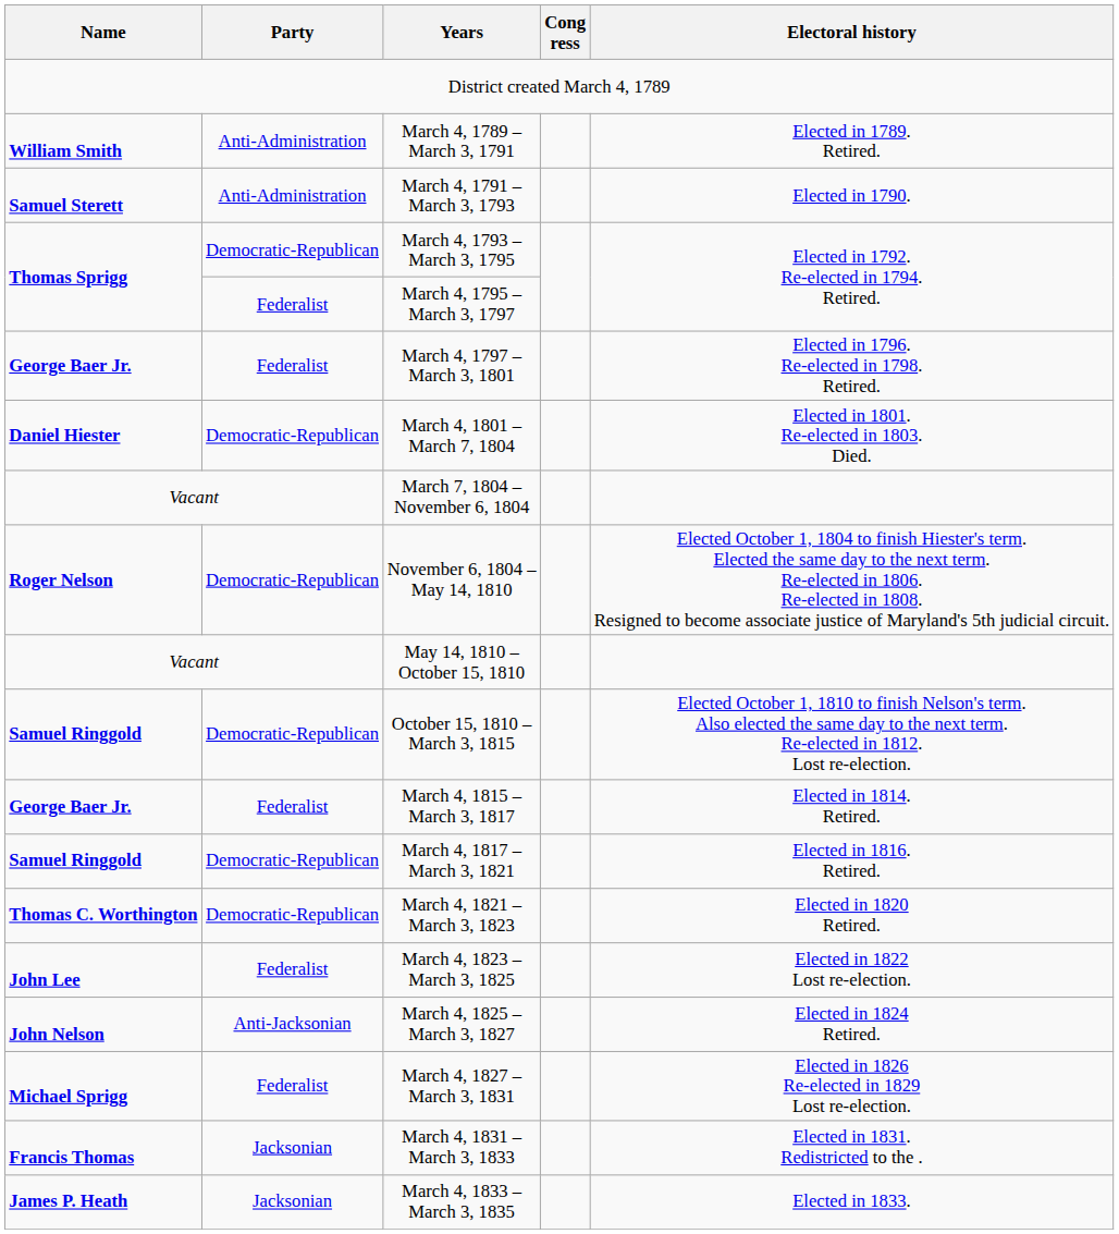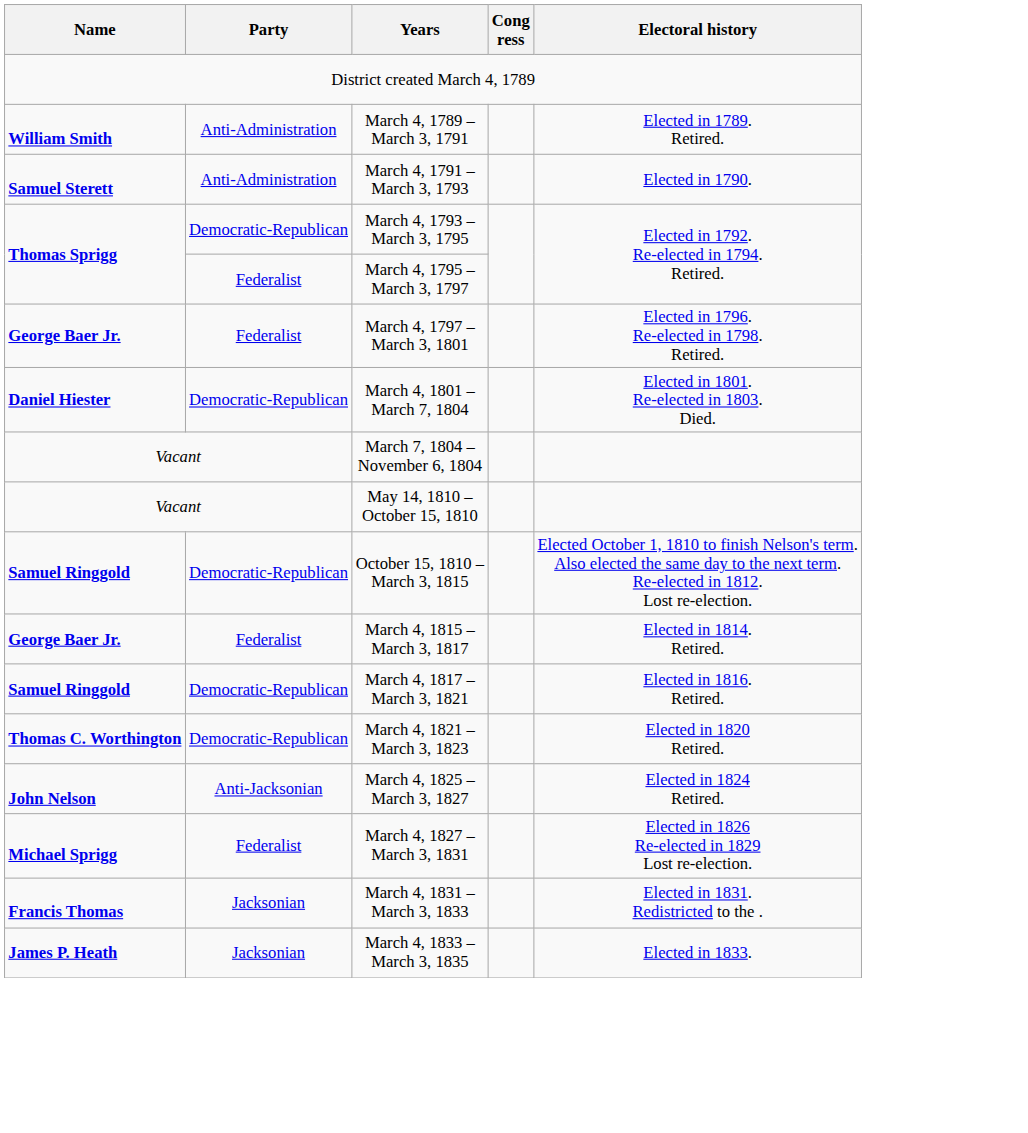 <table class="wikitable" style="text-align:center">
 <tr style="height:3em">
 <th>Name</th>
 <th>Party</th>
 <th>Years</th>
 <th>Cong<br>ress</th>
 <th>Electoral history</th>
 </tr>
 <tr style="height:3em">
 <td colspan="5">District created March 4, 1789</td>
 </tr>
 <tr style="height:3em">
 <td align=left><br><strong><a href='#'>William Smith</a></strong><br></td>
 <td><a href='#'>Anti-Administration</a></td>
 <td nowrap>March 4, 1789 –<br>March 3, 1791</td>
 <td></td>
 <td><a href='#'>Elected in 1789</a>.<br>Retired.</td>
 </tr>
 <tr style="height:3em">
 <td align=left><br> <strong><a href='#'>Samuel Sterett</a></strong><br></td>
 <td><a href='#'>Anti-Administration</a></td>
 <td nowrap>March 4, 1791 –<br>March 3, 1793</td>
 <td></td>
 <td><a href='#'>Elected in 1790</a>.<br></td>
 </tr>
 <tr style="height:3em">
 <td align=left rowspan=2><strong><a href='#'>Thomas Sprigg</a></strong><br></td>
 <td><a href='#'>Democratic-Republican</a></td>
 <td nowrap>March 4, 1793 –<br>March 3, 1795</td>
 <td rowspan=2></td>
 <td rowspan=2><a href='#'>Elected in 1792</a>.<br><a href='#'>Re-elected in 1794</a>.<br>Retired.</td>
 </tr>
 <tr style="height:3em">
 <td><a href='#'>Federalist</a></td>
 <td nowrap>March 4, 1795 –<br>March 3, 1797</td>
 </tr>
 <tr style="height:3em">
 <td align=left><strong><a href='#'>George Baer Jr.</a></strong><br></td>
 <td><a href='#'>Federalist</a></td>
 <td nowrap>March 4, 1797 –<br>March 3, 1801</td>
 <td></td>
 <td><a href='#'>Elected in 1796</a>.<br><a href='#'>Re-elected in 1798</a>.<br>Retired.</td>
 </tr>
 <tr style="height:3em">
 <td align=left><strong><a href='#'>Daniel Hiester</a></strong><br></td>
 <td><a href='#'>Democratic-Republican</a></td>
 <td nowrap>March 4, 1801 –<br>March 7, 1804</td>
 <td></td>
 <td><a href='#'>Elected in 1801</a>.<br><a href='#'>Re-elected in 1803</a>.<br>Died.</td>
 </tr>
 <tr style="height:3em">
 <td colspan="2"><em>Vacant</em></td>
 <td nowrap>March 7, 1804 –<br>November 6, 1804</td>
 <td></td>
 <td></td>
 </tr>
 <tr style="height:3em">
-<td align=left><strong><a href='#'>Roger Nelson</a></strong><br></td>
-<td><a href='#'>Democratic-Republican</a></td>
-<td nowrap>November 6, 1804 –<br>May 14, 1810</td>
-<td></td>
-<td><a href='#'>Elected October 1, 1804 to finish Hiester's term</a>.<br><a href='#'>Elected the same day to the next term</a>.<br><a href='#'>Re-elected in 1806</a>.<br><a href='#'>Re-elected in 1808</a>.<br>Resigned to become associate justice of Maryland's 5th judicial circuit.</td>
-</tr>
-<tr style="height:3em">
 <td colspan="2"><em>Vacant</em></td>
 <td nowrap>May 14, 1810 –<br>October 15, 1810</td>
 <td></td>
 <td></td>
 </tr>
 <tr style="height:3em">
 <td align=left><strong><a href='#'>Samuel Ringgold</a></strong><br></td>
 <td><a href='#'>Democratic-Republican</a></td>
 <td nowrap>October 15, 1810 –<br>March 3, 1815</td>
 <td></td>
 <td><a href='#'>Elected October 1, 1810 to finish Nelson's term</a>.<br><a href='#'>Also elected the same day to the next term</a>.<br><a href='#'>Re-elected in 1812</a>.<br>Lost re-election.</td>
 </tr>
 <tr style="height:3em">
 <td align=left><strong><a href='#'>George Baer Jr.</a></strong><br></td>
 <td><a href='#'>Federalist</a></td>
 <td nowrap>March 4, 1815 –<br>March 3, 1817</td>
 <td></td>
 <td><a href='#'>Elected in 1814</a>.<br>Retired.</td>
 </tr>
 <tr style="height:3em">
 <td align=left><strong><a href='#'>Samuel Ringgold</a></strong><br></td>
 <td><a href='#'>Democratic-Republican</a></td>
 <td nowrap>March 4, 1817 –<br>March 3, 1821</td>
 <td></td>
 <td><a href='#'>Elected in 1816</a>.<br>Retired.</td>
 </tr>
 <tr style="height:3em">
 <td align=left><strong><a href='#'>Thomas C. Worthington</a></strong><br></td>
 <td><a href='#'>Democratic-Republican</a></td>
 <td nowrap>March 4, 1821 –<br>March 3, 1823</td>
 <td></td>
 <td><a href='#'>Elected in 1820</a><br>Retired.</td>
 </tr>
 <tr style="height:3em">
-<td align=left><br><strong><a href='#'>John Lee</a></strong><br></td>
-<td><a href='#'>Federalist</a></td>
-<td nowrap>March 4, 1823 –<br>March 3, 1825</td>
-<td></td>
-<td><a href='#'>Elected in 1822</a><br>Lost re-election.</td>
-</tr>
-<tr style="height:3em">
 <td align=left><br><strong><a href='#'>John Nelson</a></strong><br></td>
 <td><a href='#'>Anti-Jacksonian</a></td>
 <td nowrap>March 4, 1825 –<br>March 3, 1827</td>
 <td></td>
 <td><a href='#'>Elected in 1824</a><br>Retired.</td>
 </tr>
 <tr style="height:3em">
 <td align=left><br><strong><a href='#'>Michael Sprigg</a></strong><br></td>
 <td><a href='#'>Federalist</a></td>
 <td nowrap>March 4, 1827 –<br>March 3, 1831</td>
 <td></td>
 <td><a href='#'>Elected in 1826</a><br><a href='#'>Re-elected in 1829</a><br>Lost re-election.</td>
 </tr>
 <tr style="height:3em">
 <td align=left><br><strong><a href='#'>Francis Thomas</a></strong><br></td>
 <td><a href='#'>Jacksonian</a></td>
 <td nowrap>March 4, 1831 –<br>March 3, 1833</td>
 <td></td>
 <td><a href='#'>Elected in 1831</a>.<br><a href='#'>Redistricted</a> to the .</td>
 </tr>
 <tr style="height:3em">
 <td align=left><strong><a href='#'>James P. Heath</a></strong><br></td>
 <td><a href='#'>Jacksonian</a></td>
 <td nowrap>March 4, 1833 –<br>March 3, 1835</td>
 <td></td>
 <td><a href='#'>Elected in 1833</a>.<br></td>
 </tr>
 </table>
